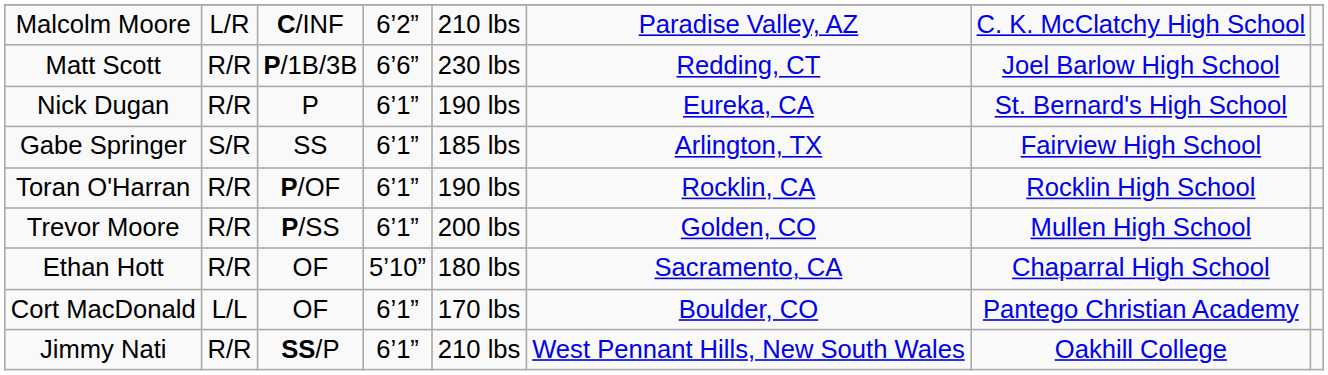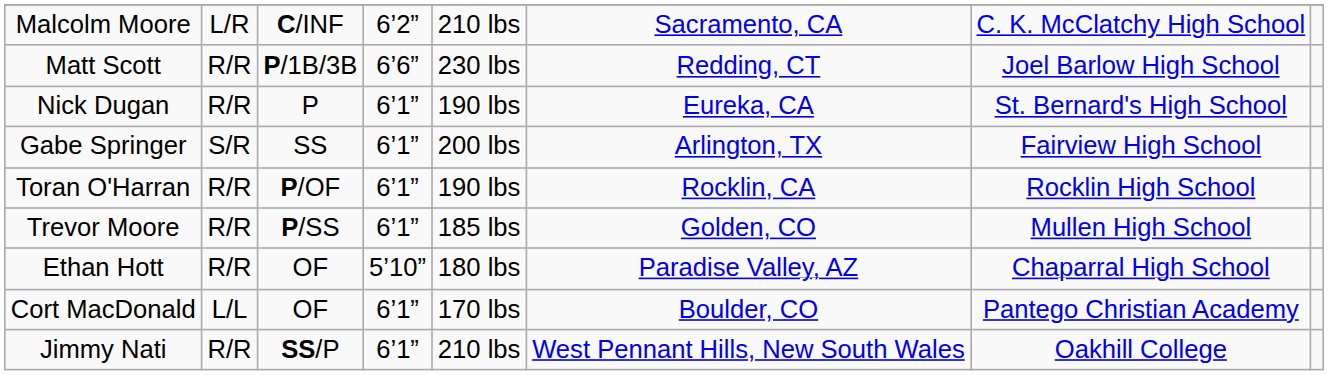 <table class="wikitable sortable collapsible">
 <tr>
 </tr>
 <tr>
 </tr>
 <tr align="center">
 <td>Malcolm Moore</td>
 <td>L/R</td>
 <td><strong>C</strong>/INF</td>
 <td>6’2”</td>
 <td>210 lbs</td>
-<td><a href='#'>Paradise Valley, AZ</a></td>
+<td><a href='#'>Sacramento, CA</a></td>
 <td><a href='#'>C. K. McClatchy High School</a></td>
 <td></td>
 </tr>
 <tr align="center">
 <td>Matt Scott</td>
 <td>R/R</td>
 <td><strong>P</strong>/1B/3B</td>
 <td>6’6”</td>
 <td>230 lbs</td>
 <td><a href='#'>Redding, CT</a></td>
 <td><a href='#'>Joel Barlow High School</a></td>
 <td></td>
 </tr>
 <tr align="center">
 <td>Nick Dugan</td>
 <td>R/R</td>
 <td>P</td>
 <td>6’1”</td>
 <td>190 lbs</td>
 <td><a href='#'>Eureka, CA</a></td>
 <td><a href='#'>St. Bernard's High School</a></td>
 <td></td>
 </tr>
 <tr align="center">
 <td>Gabe Springer</td>
 <td>S/R</td>
 <td>SS</td>
 <td>6’1”</td>
-<td>185 lbs</td>
+<td>200 lbs</td>
 <td><a href='#'>Arlington, TX</a></td>
 <td><a href='#'>Fairview High School</a></td>
 <td></td>
 </tr>
 <tr align="center">
 <td>Toran O'Harran</td>
 <td>R/R</td>
 <td><strong>P</strong>/OF</td>
 <td>6’1”</td>
 <td>190 lbs</td>
 <td><a href='#'>Rocklin, CA</a></td>
 <td><a href='#'>Rocklin High School</a></td>
 <td></td>
 </tr>
 <tr align="center">
 <td>Trevor Moore</td>
 <td>R/R</td>
 <td><strong>P</strong>/SS</td>
 <td>6’1”</td>
-<td>200 lbs</td>
+<td>185 lbs</td>
 <td><a href='#'>Golden, CO</a></td>
 <td><a href='#'>Mullen High School</a></td>
 <td></td>
 </tr>
 <tr align="center">
 <td>Ethan Hott</td>
 <td>R/R</td>
 <td>OF</td>
 <td>5’10”</td>
 <td>180 lbs</td>
-<td><a href='#'>Sacramento, CA</a></td>
+<td><a href='#'>Paradise Valley, AZ</a></td>
 <td><a href='#'>Chaparral High School</a></td>
 <td></td>
 </tr>
 <tr align="center">
 <td>Cort MacDonald</td>
 <td>L/L</td>
 <td>OF</td>
 <td>6’1”</td>
 <td>170 lbs</td>
 <td><a href='#'>Boulder, CO</a></td>
 <td><a href='#'>Pantego Christian Academy</a></td>
 <td></td>
 </tr>
 <tr align="center">
 <td>Jimmy Nati</td>
 <td>R/R</td>
 <td><strong>SS</strong>/P</td>
 <td>6’1”</td>
 <td>210 lbs</td>
 <td><a href='#'>West Pennant Hills, New South Wales</a></td>
 <td><a href='#'>Oakhill College</a></td>
 <td></td>
 </tr>
 </table>
